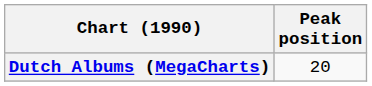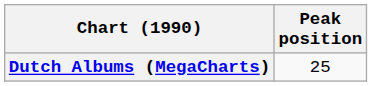 <table class="wikitable sortable plainrowheaders" style="text-align:center">
 <tr>
 <th scope="col">Chart (1990)</th>
 <th scope="col">Peak<br>position</th>
 </tr>
 <tr>
 <th scope="row"><a href='#'>Dutch Albums</a> (<a href='#'>MegaCharts</a>)</th>
-<td>20</td>
+<td>25</td>
 </tr>
 </table>
